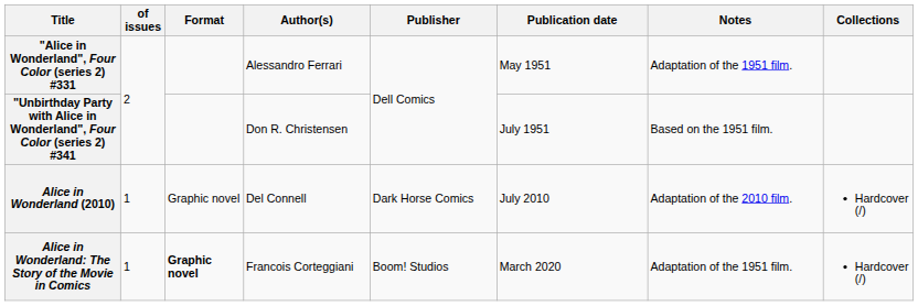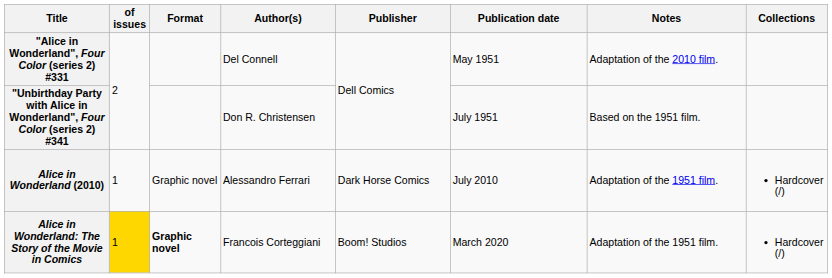 <table class="wikitable">
 <tr>
 <th>Title</th>
 <th style="width:40pt"> of issues</th>
 <th style="width:75pt">Format</th>
 <th style="width:125pt">Author(s)</th>
 <th style="width:125pt">Publisher</th>
 <th style="width:150pt">Publication date</th>
 <th style="width:175pt">Notes</th>
 <th>Collections</th>
 </tr>
 <tr>
 <th>"Alice in Wonderland", <em>Four Color</em> (series 2) #331</th>
 <td rowspan="2">2</td>
 <td></td>
-<td>Alessandro Ferrari</td>
+<td>Del Connell</td>
 <td rowspan="2">Dell Comics</td>
 <td>May 1951</td>
-<td>Adaptation of the <a href='#'>1951 film</a>.</td>
+<td>Adaptation of the <a href='#'>2010 film</a>.</td>
 <td></td>
 </tr>
 <tr>
 <th>"Unbirthday Party with Alice in Wonderland", <em>Four Color</em> (series 2) #341</th>
 <td></td>
 <td>Don R. Christensen</td>
 <td>July 1951</td>
 <td>Based on the 1951 film.</td>
 <td></td>
 </tr>
 <tr>
 <th><em>Alice in Wonderland</em> (2010)</th>
 <td>1</td>
 <td>Graphic novel</td>
-<td>Del Connell</td>
+<td>Alessandro Ferrari</td>
 <td>Dark Horse Comics</td>
 <td>July 2010</td>
-<td>Adaptation of the <a href='#'>2010 film</a>.</td>
+<td>Adaptation of the <a href='#'>1951 film</a>.</td>
 <td><br><ul><li>Hardcover (/)</li></ul></td>
 </tr>
 <tr>
 <th><em>Alice in Wonderland: The Story of the Movie in Comics</em></th>
-<td>1</td>
+<td style="background: gold;">1</td>
 <td><strong>Graphic novel</strong></td>
 <td>Francois Corteggiani</td>
 <td>Boom! Studios</td>
 <td>March 2020</td>
 <td>Adaptation of the 1951 film.</td>
 <td><br><ul><li>Hardcover (/)</li></ul></td>
 </tr>
 </table>
